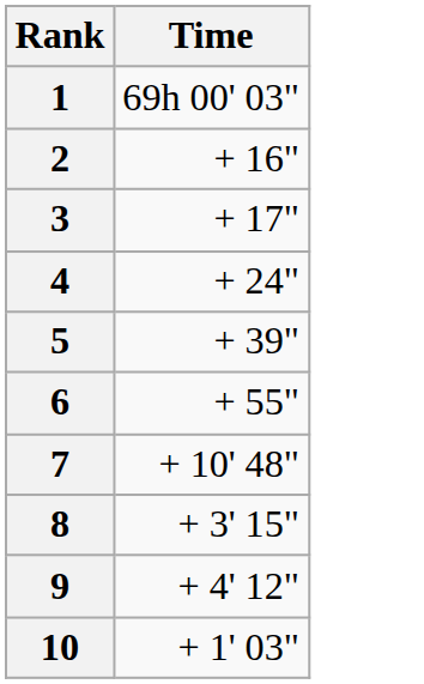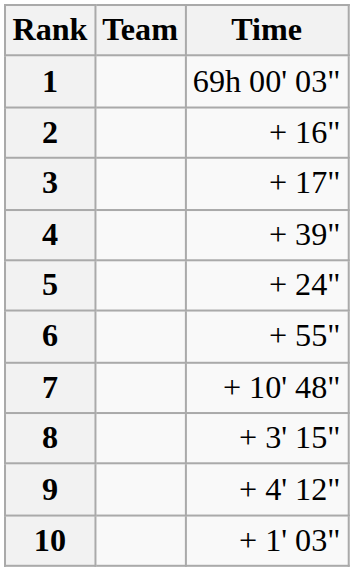 <table class="wikitable">
 <tr>
 <th scope="col">Rank</th>
+<th scope="col">Team</th>
 <th scope="col">Time</th>
 </tr>
 <tr>
 <th scope="row">1</th>
+<td> </td>
 <td align="right">69h 00' 03"</td>
 </tr>
 <tr>
 <th scope="row">2</th>
+<td> </td>
 <td align="right">+ 16"</td>
 </tr>
 <tr>
 <th scope="row">3</th>
+<td> </td>
 <td align="right">+ 17"</td>
 </tr>
 <tr>
 <th scope="row">4</th>
+<td> </td>
+<td align="right">+ 39"</td>
+</tr>
+<tr>
+<th scope="row">5</th>
+<td> </td>
 <td align="right">+ 24"</td>
 </tr>
 <tr>
-<th scope="row">5</th>
-<td align="right">+ 39"</td>
-</tr>
-<tr>
 <th scope="row">6</th>
+<td> </td>
 <td align="right">+ 55"</td>
 </tr>
 <tr>
 <th scope="row">7</th>
+<td> </td>
 <td align="right">+ 10' 48"</td>
 </tr>
 <tr>
 <th scope="row">8</th>
+<td> </td>
 <td align="right">+ 3' 15"</td>
 </tr>
 <tr>
 <th scope="row">9</th>
+<td> </td>
 <td align="right">+ 4' 12"</td>
 </tr>
 <tr>
 <th scope="row">10</th>
+<td> </td>
 <td align="right">+ 1' 03"</td>
 </tr>
 </table>
